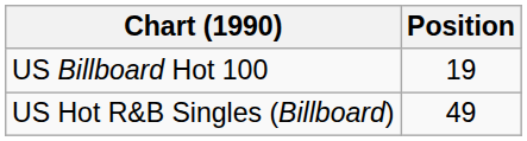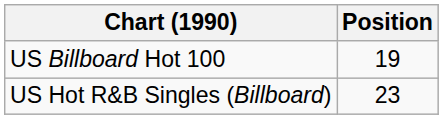 <table class="wikitable sortable">
 <tr>
 <th>Chart (1990)</th>
 <th>Position</th>
 </tr>
 <tr>
 <td>US <em>Billboard</em> Hot 100</td>
 <td align="center">19</td>
 </tr>
 <tr>
 <td>US Hot R&B Singles (<em>Billboard</em>)</td>
-<td align="center">49</td>
+<td align="center">23</td>
 </tr>
 </table>
